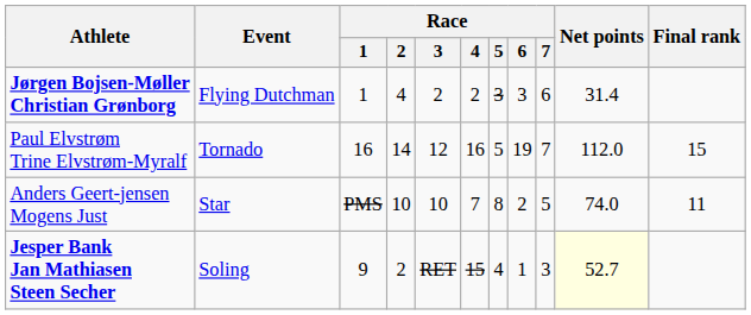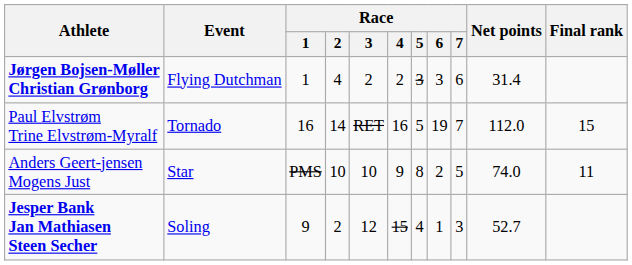 <table class="wikitable" style="font-size:90%">
 <tr>
 <th rowspan="2">Athlete</th>
 <th rowspan="2">Event</th>
 <th colspan=7>Race</th>
 <th rowspan=2>Net points</th>
 <th rowspan=2>Final rank</th>
 </tr>
 <tr style="font-size:95%">
 <th>1</th>
 <th>2</th>
 <th>3</th>
 <th>4</th>
 <th>5</th>
 <th>6</th>
 <th>7</th>
 </tr>
 <tr align=center>
 <td align=left><strong><a href='#'>Jørgen Bojsen-Møller</a><br><a href='#'>Christian Grønborg</a></strong></td>
 <td align=left><a href='#'>Flying Dutchman</a></td>
 <td>1</td>
 <td>4</td>
 <td>2</td>
 <td>2</td>
 <td><s>3</s></td>
 <td>3</td>
 <td>6</td>
 <td>31.4</td>
 <td></td>
 </tr>
 <tr align=center>
 <td align=left><a href='#'>Paul Elvstrøm</a><br><a href='#'>Trine Elvstrøm-Myralf</a></td>
 <td align=left><a href='#'>Tornado</a></td>
 <td>16</td>
 <td>14</td>
-<td>12</td>
+<td><s>RET</s></td>
 <td>16</td>
 <td>5</td>
 <td>19</td>
 <td>7</td>
 <td>112.0</td>
 <td>15</td>
 </tr>
 <tr align=center>
 <td align=left><a href='#'>Anders Geert-jensen</a><br><a href='#'>Mogens Just</a></td>
 <td align=left><a href='#'>Star</a></td>
 <td><s>PMS</s></td>
 <td>10</td>
 <td>10</td>
-<td>7</td>
+<td>9</td>
 <td>8</td>
 <td>2</td>
 <td>5</td>
 <td>74.0</td>
 <td>11</td>
 </tr>
 <tr align=center>
 <td align=left><strong><a href='#'>Jesper Bank</a><br><a href='#'>Jan Mathiasen</a><br><a href='#'>Steen Secher</a></strong></td>
 <td align=left><a href='#'>Soling</a></td>
 <td>9</td>
 <td>2</td>
-<td><s>RET</s></td>
+<td>12</td>
 <td><s>15</s></td>
 <td>4</td>
 <td>1</td>
 <td>3</td>
-<td style="background: lightyellow;">52.7</td>
+<td>52.7</td>
 <td></td>
 </tr>
 </table>
